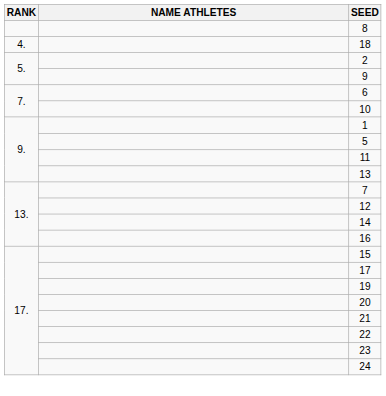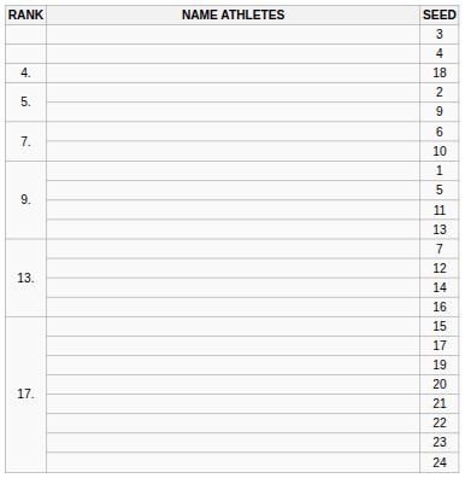 <table class="wikitable" style="font-size:95%;">
 <tr>
 <th>RANK</th>
 <th align="left" style="width: 30em">NAME ATHLETES</th>
 <th>SEED</th>
 </tr>
 <tr>
 <td align="center"></td>
 <td></td>
-<td align="center">8</td>
+<td align="center">3</td>
+</tr>
+<tr>
+<td align="center"></td>
+<td></td>
+<td align="center">4</td>
 </tr>
 <tr>
 <td align="center">4.</td>
 <td></td>
 <td align="center">18</td>
 </tr>
 <tr>
 <td rowspan=2 align="center">5.</td>
 <td></td>
 <td align="center">2</td>
 </tr>
 <tr>
 <td></td>
 <td align="center">9</td>
 </tr>
 <tr>
 <td rowspan=2 align="center">7.</td>
 <td></td>
 <td align="center">6</td>
 </tr>
 <tr>
 <td></td>
 <td align="center">10</td>
 </tr>
 <tr>
 <td rowspan=4 align="center">9.</td>
 <td></td>
 <td align="center">1</td>
 </tr>
 <tr>
 <td></td>
 <td align="center">5</td>
 </tr>
 <tr>
 <td></td>
 <td align="center">11</td>
 </tr>
 <tr>
 <td></td>
 <td align="center">13</td>
 </tr>
 <tr>
 <td rowspan=4 align="center">13.</td>
 <td></td>
 <td align="center">7</td>
 </tr>
 <tr>
 <td></td>
 <td align="center">12</td>
 </tr>
 <tr>
 <td></td>
 <td align="center">14</td>
 </tr>
 <tr>
 <td></td>
 <td align="center">16</td>
 </tr>
 <tr>
 <td rowspan=8 align="center">17.</td>
 <td></td>
 <td align="center">15</td>
 </tr>
 <tr>
 <td></td>
 <td align="center">17</td>
 </tr>
 <tr>
 <td></td>
 <td align="center">19</td>
 </tr>
 <tr>
 <td></td>
 <td align="center">20</td>
 </tr>
 <tr>
 <td></td>
 <td align="center">21</td>
 </tr>
 <tr>
 <td></td>
 <td align="center">22</td>
 </tr>
 <tr>
 <td></td>
 <td align="center">23</td>
 </tr>
 <tr>
 <td></td>
 <td align="center">24</td>
 </tr>
 </table>
